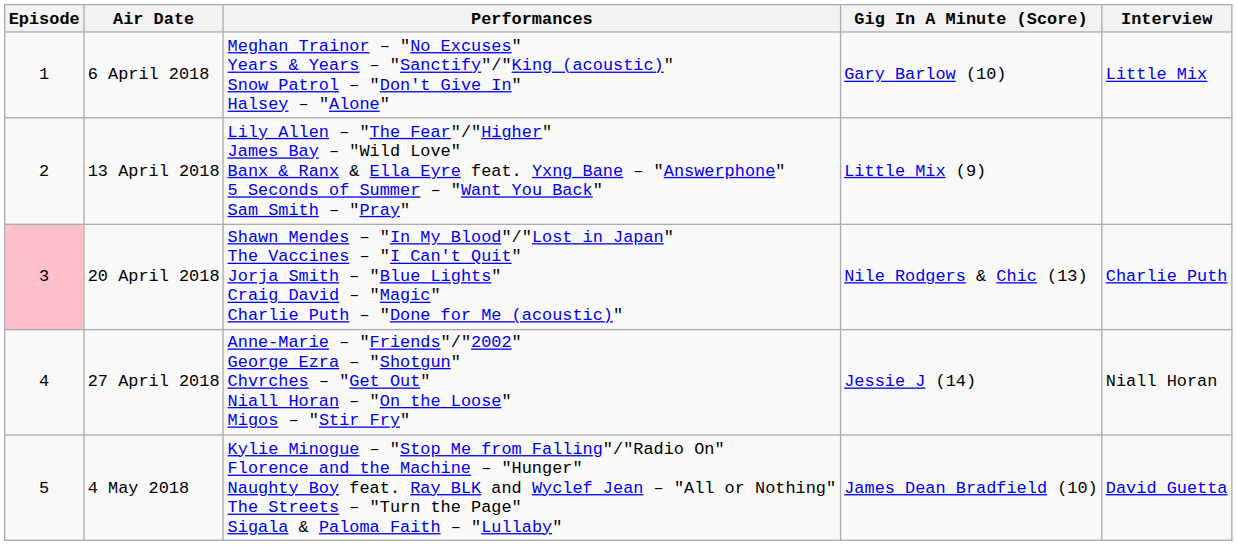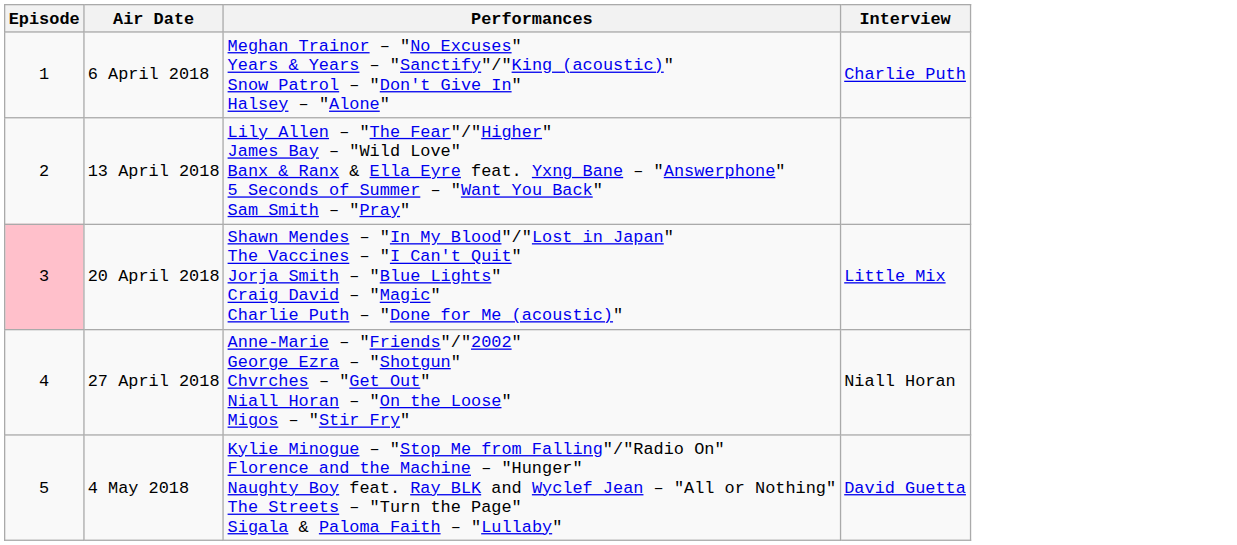 <table class="wikitable">
 <tr>
 <th>Episode</th>
 <th>Air Date</th>
 <th>Performances</th>
-<th>Gig In A Minute (Score)</th>
 <th>Interview</th>
 </tr>
 <tr>
 <td align=center>1</td>
 <td>6 April 2018</td>
 <td><a href='#'>Meghan Trainor</a> – "<a href='#'>No Excuses</a>"<br><a href='#'>Years & Years</a> – "<a href='#'>Sanctify</a>"/"<a href='#'>King (acoustic)</a>"<br> <a href='#'>Snow Patrol</a> – "<a href='#'>Don't Give In</a>"<br><a href='#'>Halsey</a> – "<a href='#'>Alone</a>"</td>
-<td><a href='#'>Gary Barlow</a> (10)</td>
-<td><a href='#'>Little Mix</a></td>
+<td><a href='#'>Charlie Puth</a></td>
 </tr>
 <tr>
 <td align=center>2</td>
 <td>13 April 2018</td>
 <td><a href='#'>Lily Allen</a> – "<a href='#'>The Fear</a>"/"<a href='#'>Higher</a>"<br><a href='#'>James Bay</a> – "Wild Love"<br><a href='#'>Banx & Ranx</a> & <a href='#'>Ella Eyre</a> feat. <a href='#'>Yxng Bane</a> – "<a href='#'>Answerphone</a>"<br><a href='#'>5 Seconds of Summer</a> – "<a href='#'>Want You Back</a>"<br><a href='#'>Sam Smith</a> – "<a href='#'>Pray</a>"</td>
-<td><a href='#'>Little Mix</a> (9)</td>
 <td></td>
 </tr>
 <tr>
 <td align=center style="background: pink;">3</td>
 <td>20 April 2018</td>
 <td><a href='#'>Shawn Mendes</a> – "<a href='#'>In My Blood</a>"/"<a href='#'>Lost in Japan</a>"<br><a href='#'>The Vaccines</a> – "<a href='#'>I Can't Quit</a>"<br><a href='#'>Jorja Smith</a> – "<a href='#'>Blue Lights</a>"<br><a href='#'>Craig David</a> – "<a href='#'>Magic</a>"<br><a href='#'>Charlie Puth</a> – "<a href='#'>Done for Me (acoustic)</a>"</td>
-<td><a href='#'>Nile Rodgers</a> & <a href='#'>Chic</a> (13)</td>
-<td><a href='#'>Charlie Puth</a></td>
+<td><a href='#'>Little Mix</a></td>
 </tr>
 <tr>
 <td align=center>4</td>
 <td>27 April 2018</td>
 <td><a href='#'>Anne-Marie</a> – "<a href='#'>Friends</a>"/"<a href='#'>2002</a>"<br><a href='#'>George Ezra</a> – "<a href='#'>Shotgun</a>"<br><a href='#'>Chvrches</a> – "<a href='#'>Get Out</a>"<br><a href='#'>Niall Horan</a> – "<a href='#'>On the Loose</a>"<br><a href='#'>Migos</a> – "<a href='#'>Stir Fry</a>"</td>
-<td><a href='#'>Jessie J</a> (14)</td>
 <td>Niall Horan</td>
 </tr>
 <tr>
 <td align=center>5</td>
 <td>4 May 2018</td>
 <td><a href='#'>Kylie Minogue</a> – "<a href='#'>Stop Me from Falling</a>"/"Radio On"<br><a href='#'>Florence and the Machine</a> – "Hunger"<br><a href='#'>Naughty Boy</a> feat. <a href='#'>Ray BLK</a> and <a href='#'>Wyclef Jean</a> – "All or Nothing"<br><a href='#'>The Streets</a> – "Turn the Page"<br><a href='#'>Sigala</a> & <a href='#'>Paloma Faith</a> – "<a href='#'>Lullaby</a>"</td>
-<td><a href='#'>James Dean Bradfield</a> (10)</td>
 <td><a href='#'>David Guetta</a></td>
 </tr>
 </table>
